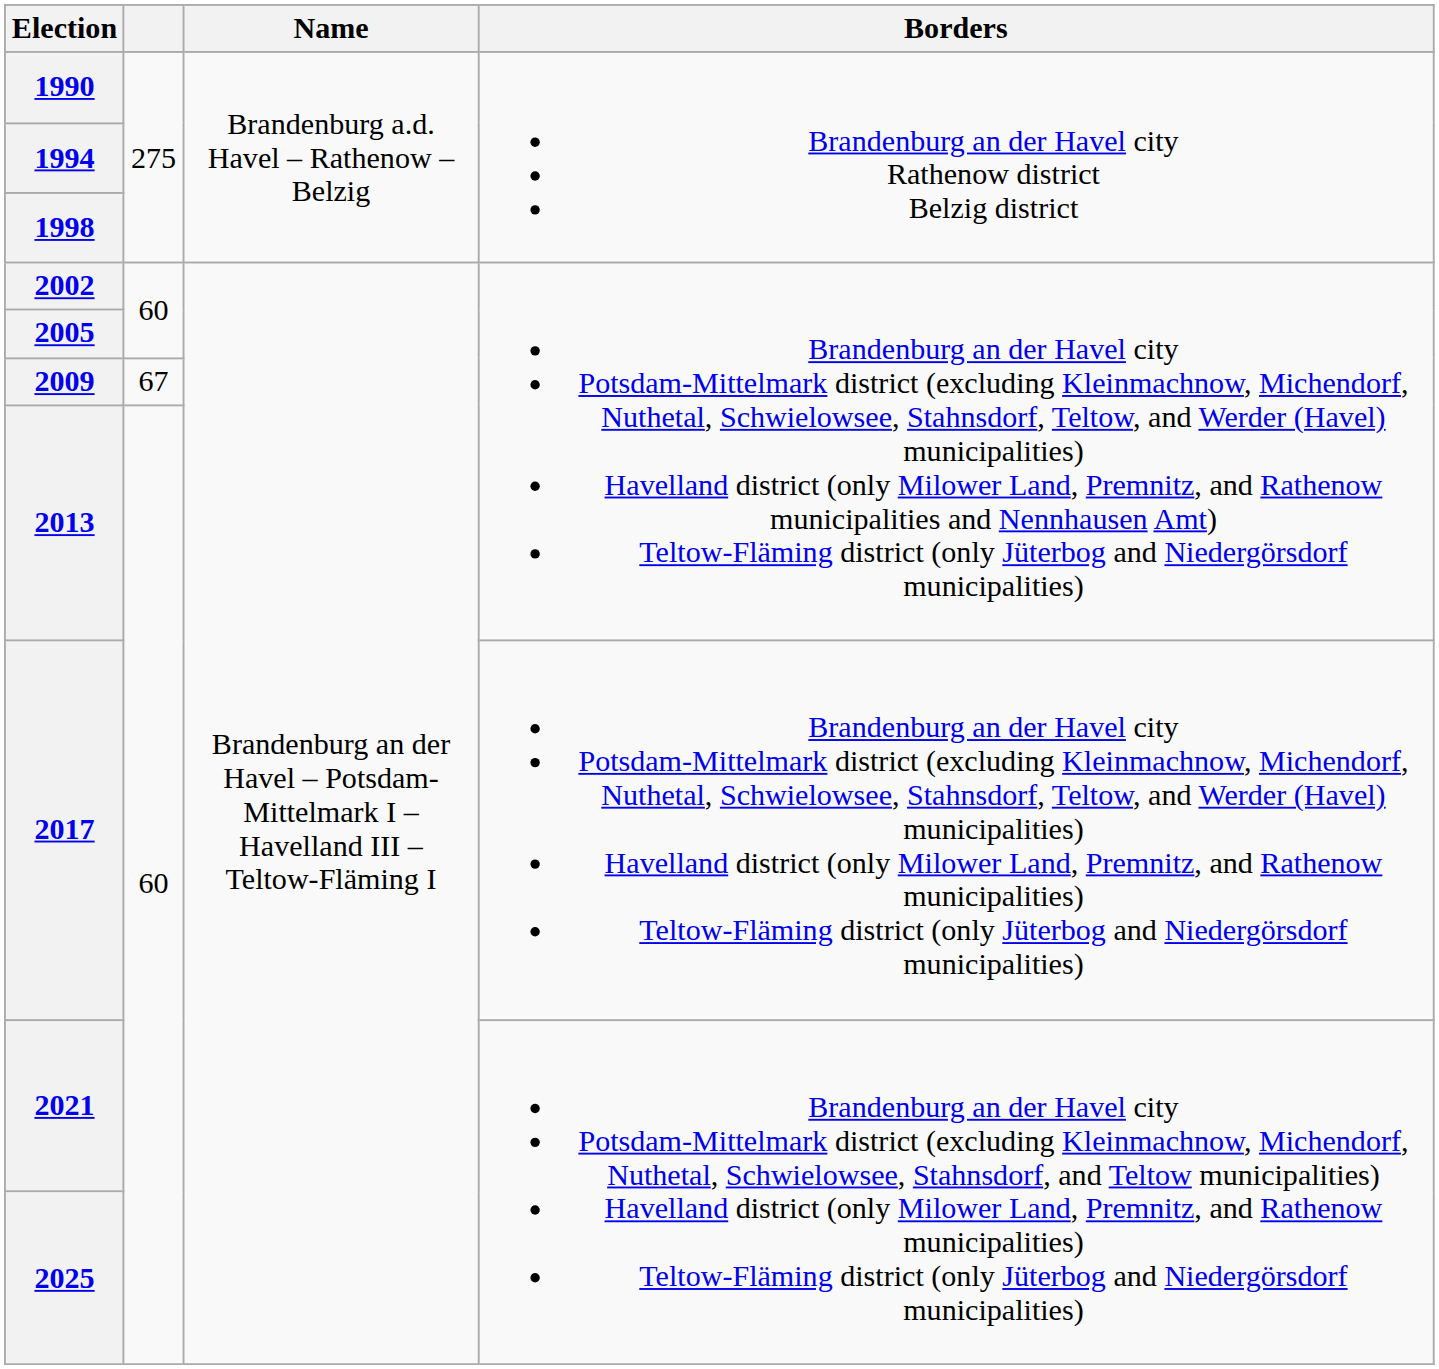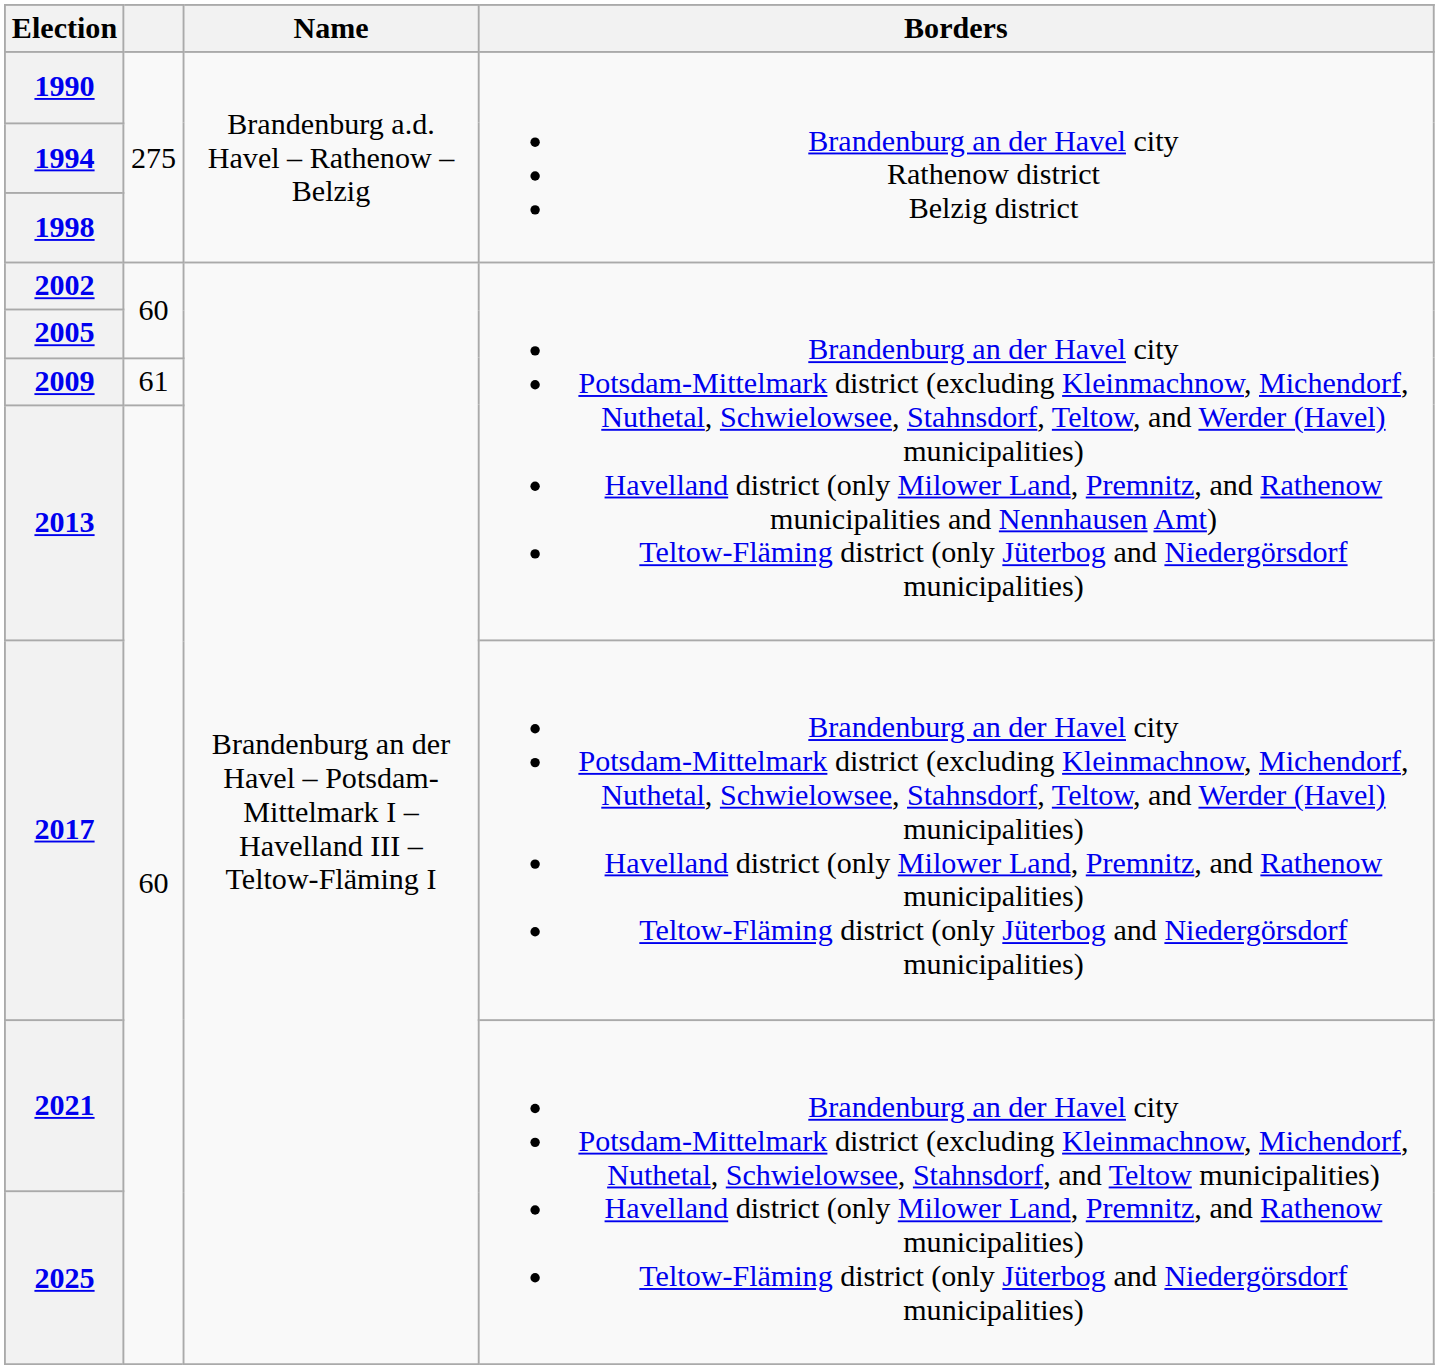 <table class=wikitable style="text-align:center">
 <tr>
 <th>Election</th>
 <th></th>
 <th width=150px>Name</th>
 <th width=500px>Borders</th>
 </tr>
 <tr>
 <th><a href='#'>1990</a></th>
 <td rowspan=3>275</td>
 <td rowspan=3>Brandenburg a.d. Havel – Rathenow – Belzig</td>
 <td rowspan=3><br><ul><li><a href='#'>Brandenburg an der Havel</a> city</li><li>Rathenow district</li><li>Belzig district</li></ul></td>
 </tr>
 <tr>
 <th><a href='#'>1994</a></th>
 </tr>
 <tr>
 <th><a href='#'>1998</a></th>
 </tr>
 <tr>
 <th><a href='#'>2002</a></th>
 <td rowspan=2>60</td>
 <td rowspan=7>Brandenburg an der Havel – Potsdam-Mittelmark I – Havelland III – Teltow-Fläming I</td>
 <td rowspan=4><br><ul><li><a href='#'>Brandenburg an der Havel</a> city</li><li><a href='#'>Potsdam-Mittelmark</a> district (excluding <a href='#'>Kleinmachnow</a>, <a href='#'>Michendorf</a>, <a href='#'>Nuthetal</a>, <a href='#'>Schwielowsee</a>, <a href='#'>Stahnsdorf</a>, <a href='#'>Teltow</a>, and <a href='#'>Werder (Havel)</a> municipalities)</li><li><a href='#'>Havelland</a> district (only <a href='#'>Milower Land</a>, <a href='#'>Premnitz</a>, and <a href='#'>Rathenow</a> municipalities and <a href='#'>Nennhausen</a> <a href='#'>Amt</a>)</li><li><a href='#'>Teltow-Fläming</a> district (only <a href='#'>Jüterbog</a> and <a href='#'>Niedergörsdorf</a> municipalities)</li></ul></td>
 </tr>
 <tr>
 <th><a href='#'>2005</a></th>
 </tr>
 <tr>
 <th><a href='#'>2009</a></th>
-<td>67</td>
+<td>61</td>
 </tr>
 <tr>
 <th><a href='#'>2013</a></th>
 <td rowspan=4>60</td>
 </tr>
 <tr>
 <th><a href='#'>2017</a></th>
 <td><br><ul><li><a href='#'>Brandenburg an der Havel</a> city</li><li><a href='#'>Potsdam-Mittelmark</a> district (excluding <a href='#'>Kleinmachnow</a>, <a href='#'>Michendorf</a>, <a href='#'>Nuthetal</a>, <a href='#'>Schwielowsee</a>, <a href='#'>Stahnsdorf</a>, <a href='#'>Teltow</a>, and <a href='#'>Werder (Havel)</a> municipalities)</li><li><a href='#'>Havelland</a> district (only <a href='#'>Milower Land</a>, <a href='#'>Premnitz</a>, and <a href='#'>Rathenow</a> municipalities)</li><li><a href='#'>Teltow-Fläming</a> district (only <a href='#'>Jüterbog</a> and <a href='#'>Niedergörsdorf</a> municipalities)</li></ul></td>
 </tr>
 <tr>
 <th><a href='#'>2021</a></th>
 <td rowspan=2><br><ul><li><a href='#'>Brandenburg an der Havel</a> city</li><li><a href='#'>Potsdam-Mittelmark</a> district (excluding <a href='#'>Kleinmachnow</a>, <a href='#'>Michendorf</a>, <a href='#'>Nuthetal</a>, <a href='#'>Schwielowsee</a>, <a href='#'>Stahnsdorf</a>, and <a href='#'>Teltow</a> municipalities)</li><li><a href='#'>Havelland</a> district (only <a href='#'>Milower Land</a>, <a href='#'>Premnitz</a>, and <a href='#'>Rathenow</a> municipalities)</li><li><a href='#'>Teltow-Fläming</a> district (only <a href='#'>Jüterbog</a> and <a href='#'>Niedergörsdorf</a> municipalities)</li></ul></td>
 </tr>
 <tr>
 <th><a href='#'>2025</a></th>
 </tr>
 </table>
